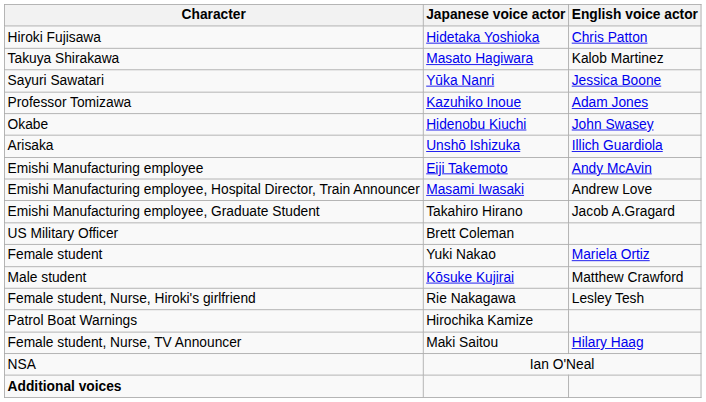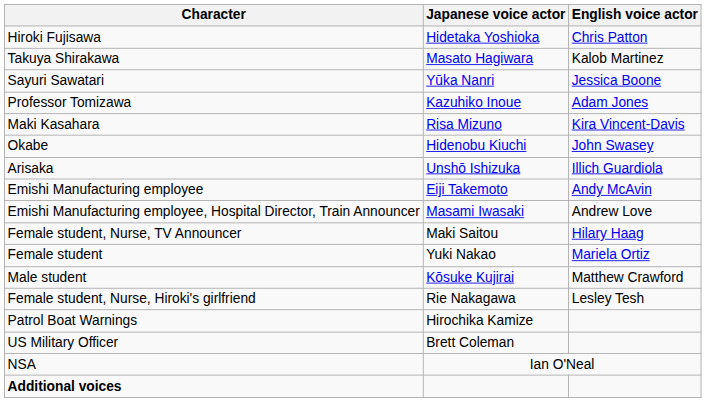 <table class="wikitable">
 <tr>
 <th>Character</th>
 <th>Japanese voice actor</th>
 <th>English voice actor</th>
 </tr>
 <tr>
 <td>Hiroki Fujisawa</td>
 <td><a href='#'>Hidetaka Yoshioka</a></td>
 <td><a href='#'>Chris Patton</a></td>
 </tr>
 <tr>
 <td>Takuya Shirakawa</td>
 <td><a href='#'>Masato Hagiwara</a></td>
 <td>Kalob Martinez</td>
 </tr>
 <tr>
 <td>Sayuri Sawatari</td>
 <td><a href='#'>Yūka Nanri</a></td>
 <td><a href='#'>Jessica Boone</a></td>
 </tr>
 <tr>
 <td>Professor Tomizawa</td>
 <td><a href='#'>Kazuhiko Inoue</a></td>
 <td><a href='#'>Adam Jones</a></td>
 </tr>
 <tr>
+<td>Maki Kasahara</td>
+<td><a href='#'>Risa Mizuno</a></td>
+<td><a href='#'>Kira Vincent-Davis</a></td>
+</tr>
+<tr>
 <td>Okabe</td>
 <td><a href='#'>Hidenobu Kiuchi</a></td>
 <td><a href='#'>John Swasey</a></td>
 </tr>
 <tr>
 <td>Arisaka</td>
 <td><a href='#'>Unshō Ishizuka</a></td>
 <td><a href='#'>Illich Guardiola</a></td>
 </tr>
 <tr>
 <td>Emishi Manufacturing employee</td>
 <td><a href='#'>Eiji Takemoto</a></td>
 <td><a href='#'>Andy McAvin</a></td>
 </tr>
 <tr>
 <td>Emishi Manufacturing employee, Hospital Director, Train Announcer</td>
 <td><a href='#'>Masami Iwasaki</a></td>
 <td>Andrew Love</td>
 </tr>
 <tr>
-<td>Emishi Manufacturing employee, Graduate Student</td>
-<td>Takahiro Hirano</td>
-<td>Jacob A.Gragard</td>
-</tr>
-<tr>
-<td>US Military Officer</td>
-<td>Brett Coleman</td>
-<td></td>
+<td>Female student, Nurse, TV Announcer</td>
+<td>Maki Saitou</td>
+<td><a href='#'>Hilary Haag</a></td>
 </tr>
 <tr>
 <td>Female student</td>
 <td>Yuki Nakao</td>
 <td><a href='#'>Mariela Ortiz</a></td>
 </tr>
 <tr>
 <td>Male student</td>
 <td><a href='#'>Kōsuke Kujirai</a></td>
 <td>Matthew Crawford</td>
 </tr>
 <tr>
 <td>Female student, Nurse, Hiroki's girlfriend</td>
 <td>Rie Nakagawa</td>
 <td>Lesley Tesh</td>
 </tr>
 <tr>
 <td>Patrol Boat Warnings</td>
 <td>Hirochika Kamize</td>
 <td></td>
 </tr>
 <tr>
-<td>Female student, Nurse, TV Announcer</td>
-<td>Maki Saitou</td>
-<td><a href='#'>Hilary Haag</a></td>
+<td>US Military Officer</td>
+<td>Brett Coleman</td>
+<td></td>
 </tr>
 <tr>
 <td>NSA</td>
 <td colspan = 2 style="text-align: center">Ian O'Neal</td>
 </tr>
 <tr>
 <td><strong>Additional voices</strong></td>
 <td></td>
 <td></td>
 </tr>
 </table>
